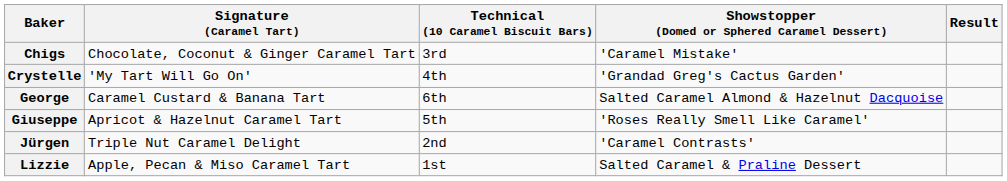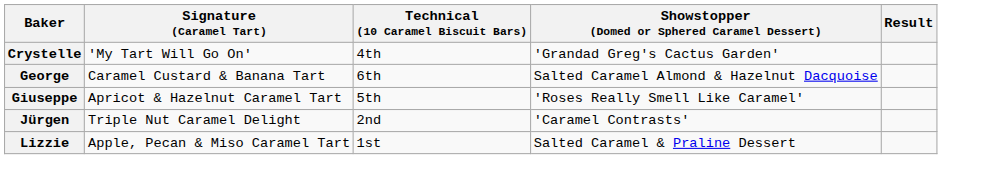 <table class="wikitable sortable col3center sticky-header">
 <tr>
 <th scope="col">Baker</th>
 <th scope="col" class="unsortable">Signature<br><small>(Caramel Tart)</small></th>
 <th scope="col">Technical<br><small>(10 Caramel Biscuit Bars)</small></th>
 <th scope="col" class="unsortable">Showstopper<br><small>(Domed or Sphered Caramel Dessert)</small></th>
 <th scope="col">Result</th>
-</tr>
-<tr>
-<th scope="row">Chigs</th>
-<td>Chocolate, Coconut & Ginger Caramel Tart</td>
-<td>3rd</td>
-<td>'Caramel Mistake'</td>
-<td></td>
 </tr>
 <tr>
 <th scope="row">Crystelle</th>
 <td>'My Tart Will Go On'</td>
 <td>4th</td>
 <td>'Grandad Greg's Cactus Garden'</td>
 <td></td>
 </tr>
 <tr>
 <th scope="row">George</th>
 <td>Caramel Custard & Banana Tart</td>
 <td>6th</td>
 <td>Salted Caramel Almond & Hazelnut <a href='#'>Dacquoise</a></td>
 <td></td>
 </tr>
 <tr>
 <th scope="row">Giuseppe</th>
 <td>Apricot & Hazelnut Caramel Tart</td>
 <td>5th</td>
 <td>'Roses Really Smell Like Caramel'</td>
 <td></td>
 </tr>
 <tr>
 <th scope="row">Jürgen</th>
 <td>Triple Nut Caramel Delight</td>
 <td>2nd</td>
 <td>'Caramel Contrasts'</td>
 <td></td>
 </tr>
 <tr>
 <th scope="row">Lizzie</th>
 <td>Apple, Pecan & Miso Caramel Tart</td>
 <td>1st</td>
 <td>Salted Caramel & <a href='#'>Praline</a> Dessert</td>
 <td></td>
 </tr>
 </table>
